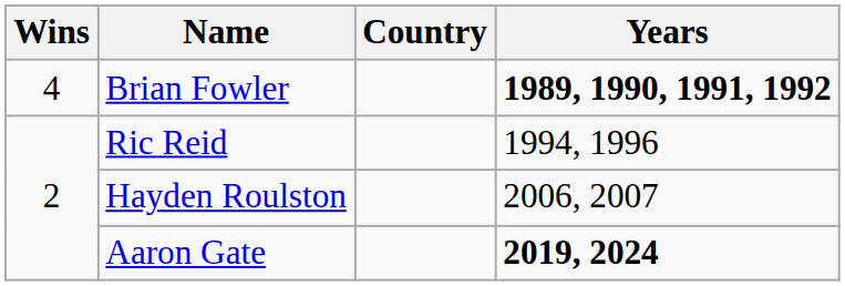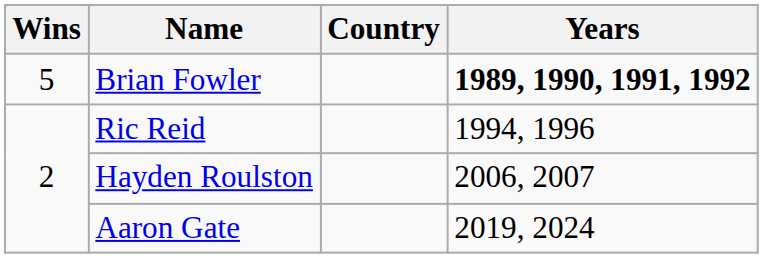 <table class="wikitable">
 <tr>
 <th>Wins</th>
 <th>Name</th>
 <th>Country</th>
 <th>Years</th>
 </tr>
 <tr>
-<td align=center>4</td>
+<td align=center>5</td>
 <td><a href='#'>Brian Fowler</a></td>
 <td></td>
 <td align=left><strong>1989, 1990, 1991, 1992</strong></td>
 </tr>
 <tr>
 <td align=center rowspan=3>2</td>
 <td><a href='#'>Ric Reid</a></td>
 <td></td>
 <td align=left>1994, 1996</td>
 </tr>
 <tr>
 <td><a href='#'>Hayden Roulston</a></td>
 <td></td>
 <td align=left>2006, 2007</td>
 </tr>
 <tr>
 <td><a href='#'>Aaron Gate</a></td>
 <td></td>
-<td align=left><strong>2019, 2024</strong></td>
+<td align=left>2019, 2024</td>
 </tr>
 </table>
